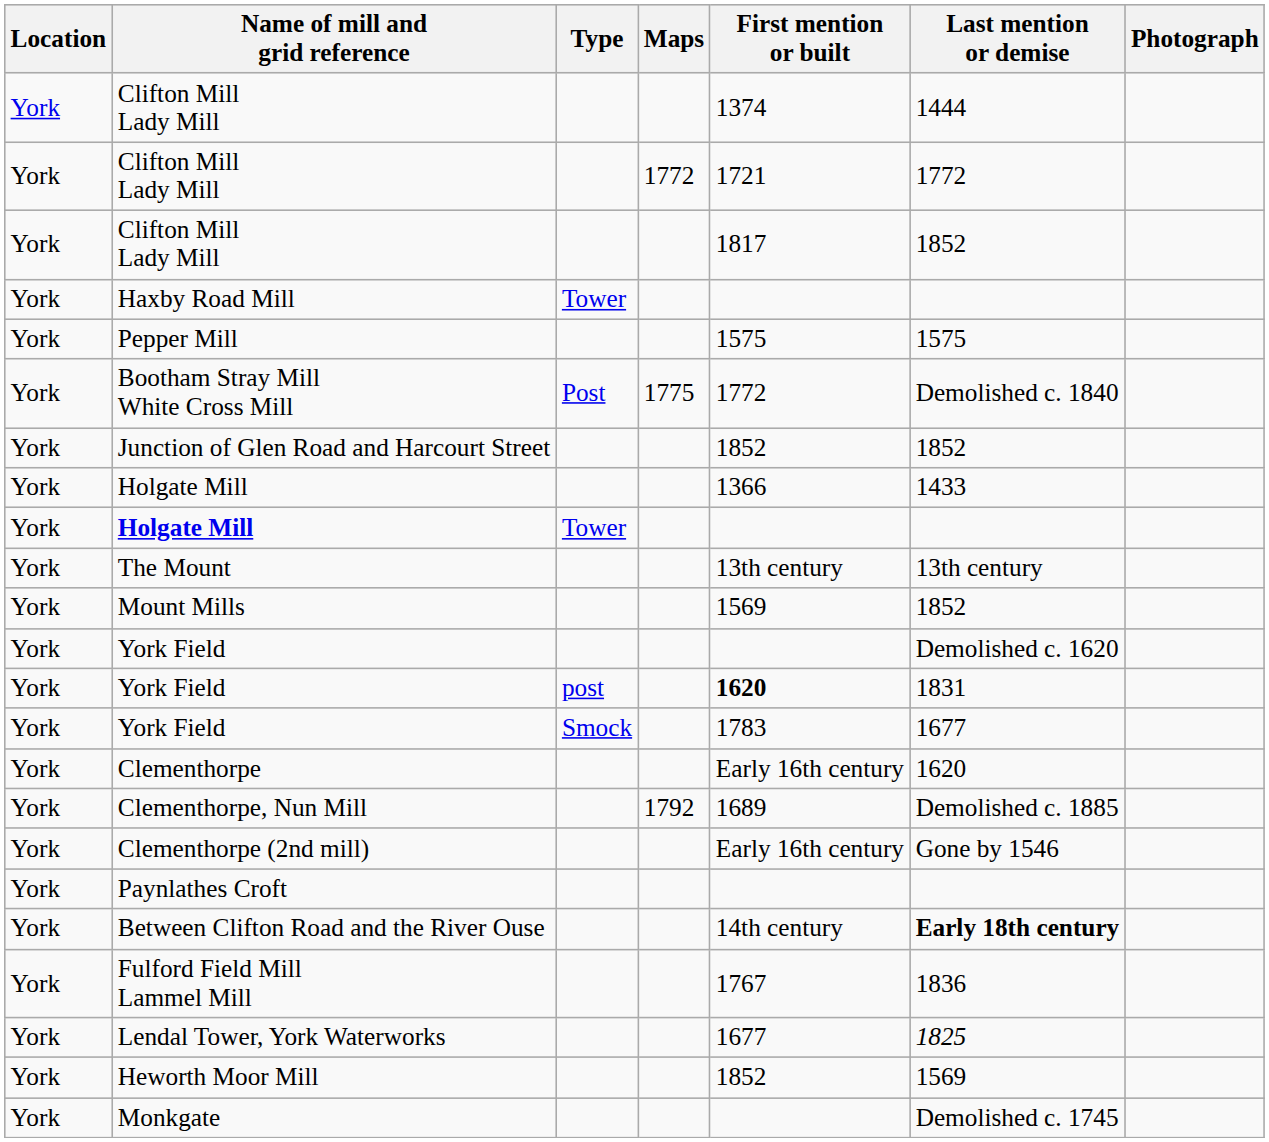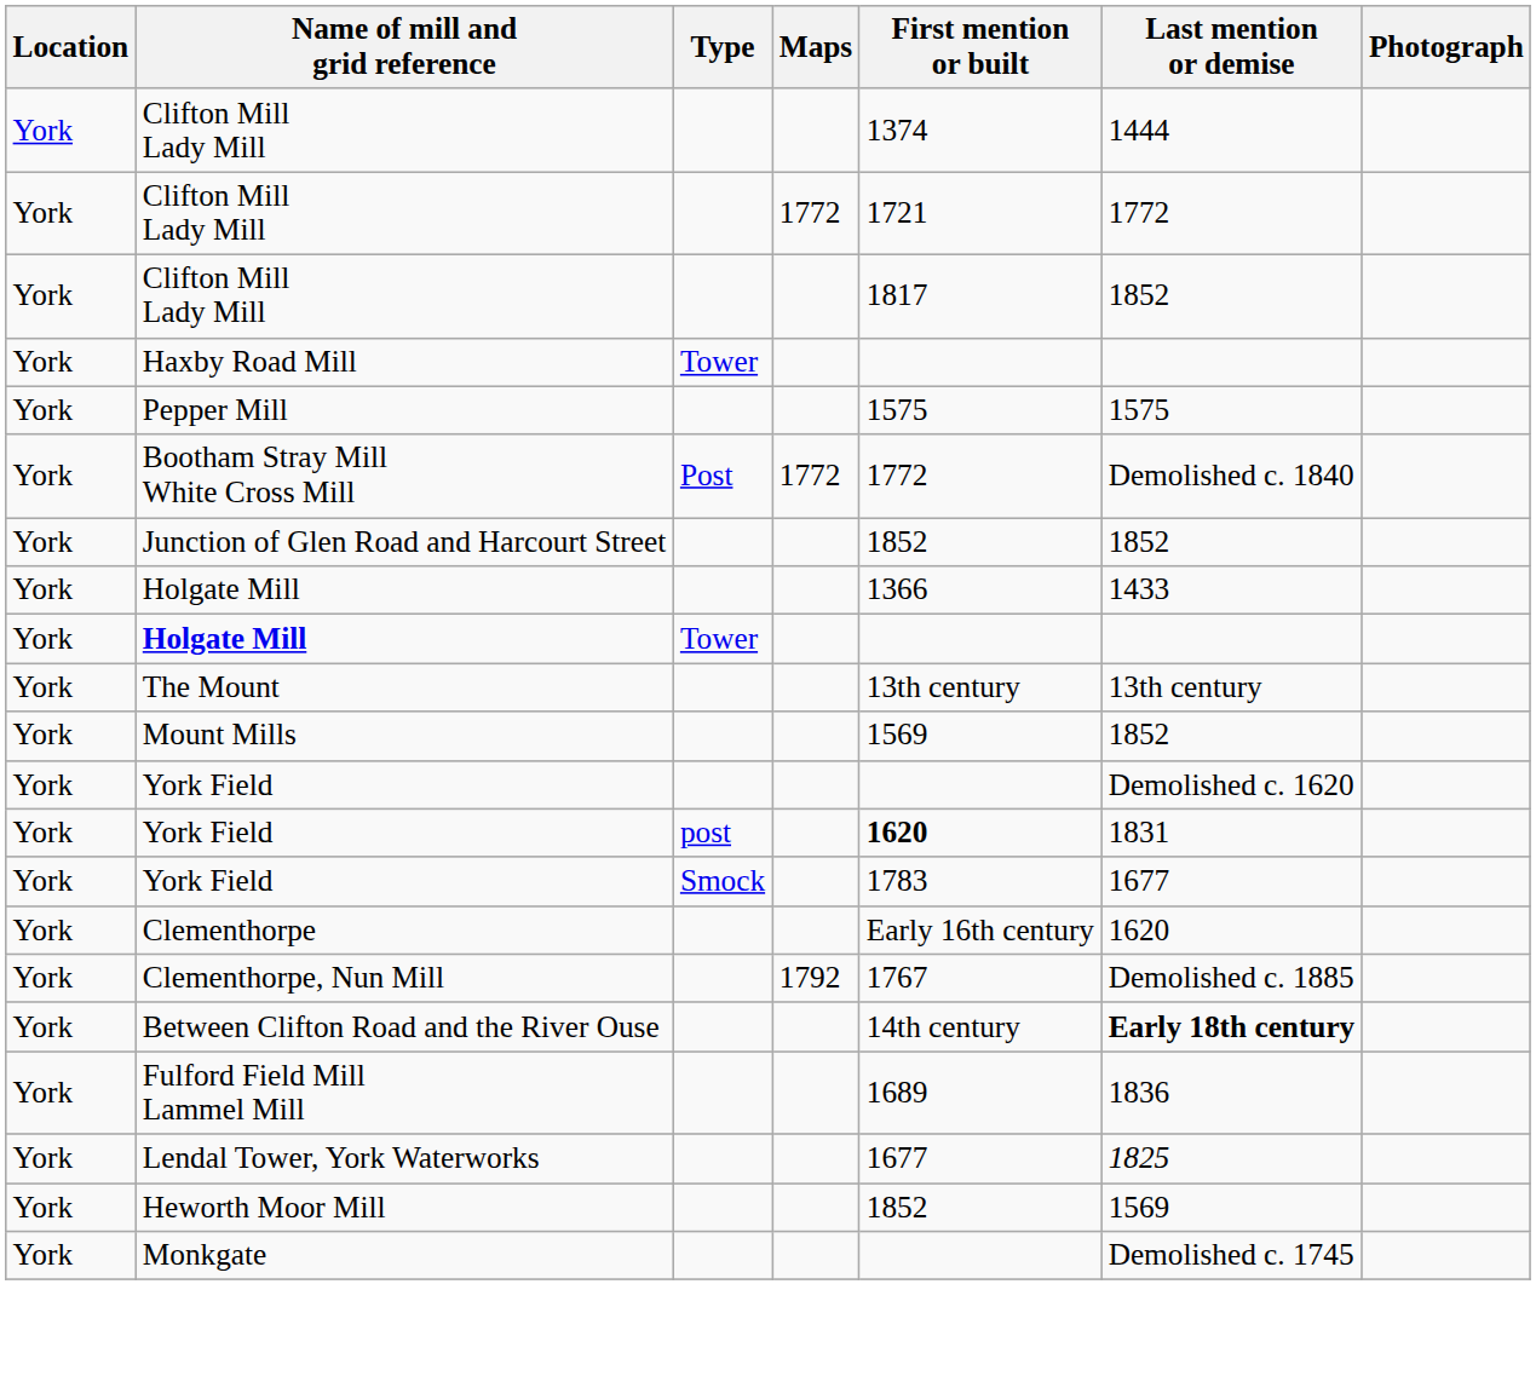 <table class="wikitable">
 <tr>
 <th>Location</th>
 <th>Name of mill and<br>grid reference</th>
 <th>Type</th>
 <th>Maps</th>
 <th>First mention<br>or built</th>
 <th>Last mention<br> or demise</th>
 <th>Photograph</th>
 </tr>
 <tr>
 <td><a href='#'>York</a></td>
 <td>Clifton Mill<br>Lady Mill</td>
 <td></td>
 <td></td>
 <td>1374</td>
 <td>1444</td>
 <td></td>
 </tr>
 <tr>
 <td>York</td>
 <td>Clifton Mill<br>Lady Mill</td>
 <td></td>
 <td>1772</td>
 <td>1721</td>
 <td>1772</td>
 <td></td>
 </tr>
 <tr>
 <td>York</td>
 <td>Clifton Mill<br>Lady Mill</td>
 <td></td>
 <td></td>
 <td>1817</td>
 <td>1852</td>
 <td></td>
 </tr>
 <tr>
 <td>York</td>
 <td>Haxby Road Mill<br></td>
 <td><a href='#'>Tower</a></td>
 <td></td>
 <td></td>
 <td></td>
 <td></td>
 </tr>
 <tr>
 <td>York</td>
 <td>Pepper Mill</td>
 <td></td>
 <td></td>
 <td>1575</td>
 <td>1575</td>
 <td></td>
 </tr>
 <tr>
 <td>York</td>
 <td>Bootham Stray Mill<br>White Cross Mill</td>
 <td><a href='#'>Post</a></td>
-<td>1775</td>
+<td>1772</td>
 <td>1772</td>
 <td>Demolished c. 1840</td>
 <td></td>
 </tr>
 <tr>
 <td>York</td>
 <td>Junction of Glen Road and Harcourt Street</td>
 <td></td>
 <td></td>
 <td>1852</td>
 <td>1852</td>
 <td></td>
 </tr>
 <tr>
 <td>York</td>
 <td>Holgate Mill</td>
 <td></td>
 <td></td>
 <td>1366</td>
 <td>1433</td>
 <td></td>
 </tr>
 <tr>
 <td>York</td>
 <td><strong><a href='#'>Holgate Mill</a></strong><br></td>
 <td><a href='#'>Tower</a></td>
 <td></td>
 <td></td>
 <td></td>
 <td></td>
 </tr>
 <tr>
 <td>York</td>
 <td>The Mount</td>
 <td></td>
 <td></td>
 <td>13th century</td>
 <td>13th century</td>
 <td></td>
 </tr>
 <tr>
 <td>York</td>
 <td>Mount Mills</td>
 <td></td>
 <td></td>
 <td>1569</td>
 <td>1852</td>
 <td></td>
 </tr>
 <tr>
 <td>York</td>
 <td>York Field</td>
 <td></td>
 <td></td>
 <td></td>
 <td>Demolished c. 1620</td>
 <td></td>
 </tr>
 <tr>
 <td>York</td>
 <td>York Field</td>
 <td><a href='#'>post</a></td>
 <td></td>
 <td><strong>1620</strong></td>
 <td>1831</td>
 <td></td>
 </tr>
 <tr>
 <td>York</td>
 <td>York Field</td>
 <td><a href='#'>Smock</a></td>
 <td></td>
 <td>1783</td>
 <td>1677</td>
 <td></td>
 </tr>
 <tr>
 <td>York</td>
 <td>Clementhorpe</td>
 <td></td>
 <td></td>
 <td>Early 16th century</td>
 <td>1620</td>
 <td></td>
 </tr>
 <tr>
 <td>York</td>
 <td>Clementhorpe, Nun Mill</td>
 <td></td>
 <td>1792</td>
-<td>1689</td>
+<td>1767</td>
 <td>Demolished c. 1885</td>
-<td></td>
-</tr>
-<tr>
-<td>York</td>
-<td>Clementhorpe (2nd mill)</td>
-<td></td>
-<td></td>
-<td>Early 16th century</td>
-<td>Gone by 1546</td>
-<td></td>
-</tr>
-<tr>
-<td>York</td>
-<td>Paynlathes Croft</td>
-<td></td>
-<td></td>
-<td></td>
-<td></td>
 <td></td>
 </tr>
 <tr>
 <td>York</td>
 <td>Between Clifton Road and the River Ouse</td>
 <td></td>
 <td></td>
 <td>14th century</td>
 <td><strong>Early 18th century</strong></td>
 <td></td>
 </tr>
 <tr>
 <td>York</td>
 <td>Fulford Field Mill<br>Lammel Mill</td>
 <td></td>
 <td></td>
-<td>1767</td>
+<td>1689</td>
 <td>1836</td>
 <td></td>
 </tr>
 <tr>
 <td>York</td>
 <td>Lendal Tower, York Waterworks</td>
 <td></td>
 <td></td>
 <td>1677</td>
 <td><em>1825</em></td>
 <td></td>
 </tr>
 <tr>
 <td>York</td>
 <td>Heworth Moor Mill</td>
 <td></td>
 <td></td>
 <td>1852</td>
 <td>1569</td>
 <td></td>
 </tr>
 <tr>
 <td>York</td>
 <td>Monkgate</td>
 <td></td>
 <td></td>
 <td></td>
 <td>Demolished c. 1745</td>
 <td></td>
 </tr>
 </table>
